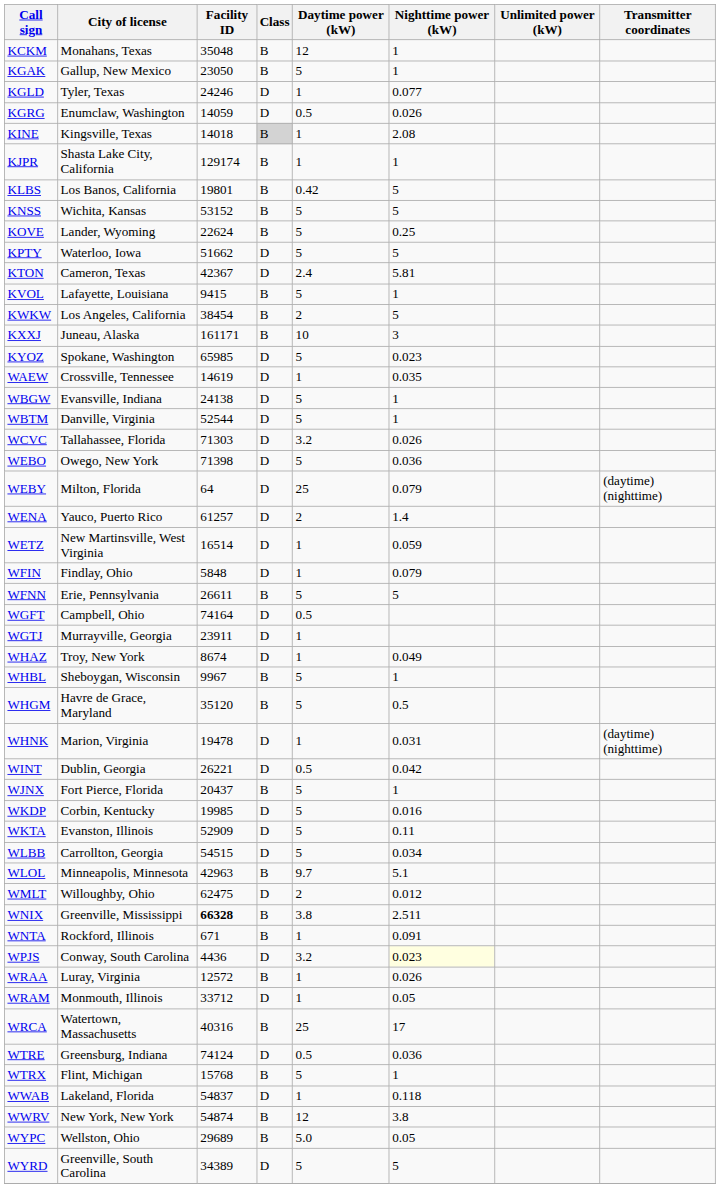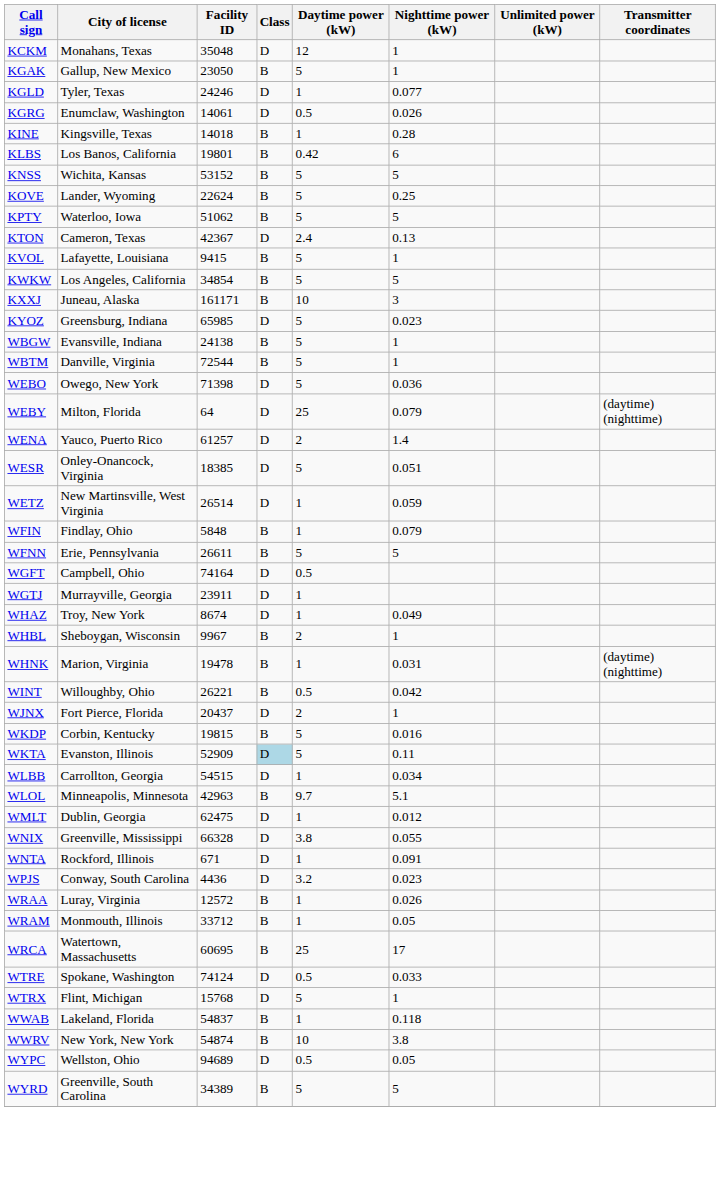 <table class="wikitable sortable">
 <tr>
 <th><a href='#'>Call sign</a></th>
 <th>City of license</th>
 <th>Facility ID</th>
 <th>Class</th>
 <th>Daytime power (kW)</th>
 <th>Nighttime power (kW)</th>
 <th>Unlimited power (kW)</th>
 <th>Transmitter coordinates</th>
 </tr>
 <tr>
 <td><a href='#'>KCKM</a></td>
 <td>Monahans, Texas</td>
 <td>35048</td>
-<td>B</td>
+<td>D</td>
 <td>12</td>
 <td>1</td>
 <td></td>
 <td></td>
 </tr>
 <tr>
 <td><a href='#'>KGAK</a></td>
 <td>Gallup, New Mexico</td>
 <td>23050</td>
 <td>B</td>
 <td>5</td>
 <td>1</td>
 <td></td>
 <td></td>
 </tr>
 <tr>
 <td><a href='#'>KGLD</a></td>
 <td>Tyler, Texas</td>
 <td>24246</td>
 <td>D</td>
 <td>1</td>
 <td>0.077</td>
 <td></td>
 <td></td>
 </tr>
 <tr>
 <td><a href='#'>KGRG</a></td>
 <td>Enumclaw, Washington</td>
-<td>14059</td>
+<td>14061</td>
 <td>D</td>
 <td>0.5</td>
 <td>0.026</td>
 <td></td>
 <td></td>
 </tr>
 <tr>
 <td><a href='#'>KINE</a></td>
 <td>Kingsville, Texas</td>
 <td>14018</td>
-<td style="background: lightgrey;">B</td>
-<td>1</td>
-<td>2.08</td>
-<td></td>
-<td></td>
-</tr>
-<tr>
-<td><a href='#'>KJPR</a></td>
-<td>Shasta Lake City, California</td>
-<td>129174</td>
 <td>B</td>
 <td>1</td>
-<td>1</td>
+<td>0.28</td>
 <td></td>
 <td></td>
 </tr>
 <tr>
 <td><a href='#'>KLBS</a></td>
 <td>Los Banos, California</td>
 <td>19801</td>
 <td>B</td>
 <td>0.42</td>
-<td>5</td>
+<td>6</td>
 <td></td>
 <td></td>
 </tr>
 <tr>
 <td><a href='#'>KNSS</a></td>
 <td>Wichita, Kansas</td>
 <td>53152</td>
 <td>B</td>
 <td>5</td>
 <td>5</td>
 <td></td>
 <td></td>
 </tr>
 <tr>
 <td><a href='#'>KOVE</a></td>
 <td>Lander, Wyoming</td>
 <td>22624</td>
 <td>B</td>
 <td>5</td>
 <td>0.25</td>
 <td></td>
 <td></td>
 </tr>
 <tr>
 <td><a href='#'>KPTY</a></td>
 <td>Waterloo, Iowa</td>
-<td>51662</td>
-<td>D</td>
+<td>51062</td>
+<td>B</td>
 <td>5</td>
 <td>5</td>
 <td></td>
 <td></td>
 </tr>
 <tr>
 <td><a href='#'>KTON</a></td>
 <td>Cameron, Texas</td>
 <td>42367</td>
 <td>D</td>
 <td>2.4</td>
-<td>5.81</td>
+<td>0.13</td>
 <td></td>
 <td></td>
 </tr>
 <tr>
 <td><a href='#'>KVOL</a></td>
 <td>Lafayette, Louisiana</td>
 <td>9415</td>
 <td>B</td>
 <td>5</td>
 <td>1</td>
 <td></td>
 <td></td>
 </tr>
 <tr>
 <td><a href='#'>KWKW</a></td>
 <td>Los Angeles, California</td>
-<td>38454</td>
+<td>34854</td>
 <td>B</td>
-<td>2</td>
+<td>5</td>
 <td>5</td>
 <td></td>
 <td></td>
 </tr>
 <tr>
 <td><a href='#'>KXXJ</a></td>
 <td>Juneau, Alaska</td>
 <td>161171</td>
 <td>B</td>
 <td>10</td>
 <td>3</td>
 <td></td>
 <td></td>
 </tr>
 <tr>
 <td><a href='#'>KYOZ</a></td>
-<td>Spokane, Washington</td>
+<td>Greensburg, Indiana</td>
 <td>65985</td>
 <td>D</td>
 <td>5</td>
 <td>0.023</td>
 <td></td>
 <td></td>
 </tr>
 <tr>
-<td><a href='#'>WAEW</a></td>
-<td>Crossville, Tennessee</td>
-<td>14619</td>
-<td>D</td>
-<td>1</td>
-<td>0.035</td>
-<td></td>
-<td></td>
-</tr>
-<tr>
 <td><a href='#'>WBGW</a></td>
 <td>Evansville, Indiana</td>
 <td>24138</td>
-<td>D</td>
+<td>B</td>
 <td>5</td>
 <td>1</td>
 <td></td>
 <td></td>
 </tr>
 <tr>
 <td><a href='#'>WBTM</a></td>
 <td>Danville, Virginia</td>
-<td>52544</td>
-<td>D</td>
+<td>72544</td>
+<td>B</td>
 <td>5</td>
 <td>1</td>
-<td></td>
-<td></td>
-</tr>
-<tr>
-<td><a href='#'>WCVC</a></td>
-<td>Tallahassee, Florida</td>
-<td>71303</td>
-<td>D</td>
-<td>3.2</td>
-<td>0.026</td>
 <td></td>
 <td></td>
 </tr>
 <tr>
 <td><a href='#'>WEBO</a></td>
 <td>Owego, New York</td>
 <td>71398</td>
 <td>D</td>
 <td>5</td>
 <td>0.036</td>
 <td></td>
 <td></td>
 </tr>
 <tr>
 <td><a href='#'>WEBY</a></td>
 <td>Milton, Florida</td>
 <td>64</td>
 <td>D</td>
 <td>25</td>
 <td>0.079</td>
 <td></td>
 <td> (daytime)<br> (nighttime)</td>
 </tr>
 <tr>
 <td><a href='#'>WENA</a></td>
 <td>Yauco, Puerto Rico</td>
 <td>61257</td>
 <td>D</td>
 <td>2</td>
 <td>1.4</td>
 <td></td>
 <td></td>
 </tr>
 <tr>
+<td><a href='#'>WESR</a></td>
+<td>Onley-Onancock, Virginia</td>
+<td>18385</td>
+<td>D</td>
+<td>5</td>
+<td>0.051</td>
+<td></td>
+<td></td>
+</tr>
+<tr>
 <td><a href='#'>WETZ</a></td>
 <td>New Martinsville, West Virginia</td>
-<td>16514</td>
+<td>26514</td>
 <td>D</td>
 <td>1</td>
 <td>0.059</td>
 <td></td>
 <td></td>
 </tr>
 <tr>
 <td><a href='#'>WFIN</a></td>
 <td>Findlay, Ohio</td>
 <td>5848</td>
-<td>D</td>
+<td>B</td>
 <td>1</td>
 <td>0.079</td>
 <td></td>
 <td></td>
 </tr>
 <tr>
 <td><a href='#'>WFNN</a></td>
 <td>Erie, Pennsylvania</td>
 <td>26611</td>
 <td>B</td>
 <td>5</td>
 <td>5</td>
 <td></td>
 <td></td>
 </tr>
 <tr>
 <td><a href='#'>WGFT</a></td>
 <td>Campbell, Ohio</td>
 <td>74164</td>
 <td>D</td>
 <td>0.5</td>
 <td></td>
 <td></td>
 <td></td>
 </tr>
 <tr>
 <td><a href='#'>WGTJ</a></td>
 <td>Murrayville, Georgia</td>
 <td>23911</td>
 <td>D</td>
 <td>1</td>
 <td></td>
 <td></td>
 <td></td>
 </tr>
 <tr>
 <td><a href='#'>WHAZ</a></td>
 <td>Troy, New York</td>
 <td>8674</td>
 <td>D</td>
 <td>1</td>
 <td>0.049</td>
 <td></td>
 <td></td>
 </tr>
 <tr>
 <td><a href='#'>WHBL</a></td>
 <td>Sheboygan, Wisconsin</td>
 <td>9967</td>
 <td>B</td>
-<td>5</td>
+<td>2</td>
 <td>1</td>
-<td></td>
-<td></td>
-</tr>
-<tr>
-<td><a href='#'>WHGM</a></td>
-<td>Havre de Grace, Maryland</td>
-<td>35120</td>
-<td>B</td>
-<td>5</td>
-<td>0.5</td>
 <td></td>
 <td></td>
 </tr>
 <tr>
 <td><a href='#'>WHNK</a></td>
 <td>Marion, Virginia</td>
 <td>19478</td>
-<td>D</td>
+<td>B</td>
 <td>1</td>
 <td>0.031</td>
 <td></td>
 <td> (daytime)<br> (nighttime)</td>
 </tr>
 <tr>
 <td><a href='#'>WINT</a></td>
-<td>Dublin, Georgia</td>
+<td>Willoughby, Ohio</td>
 <td>26221</td>
-<td>D</td>
+<td>B</td>
 <td>0.5</td>
 <td>0.042</td>
 <td></td>
 <td></td>
 </tr>
 <tr>
 <td><a href='#'>WJNX</a></td>
 <td>Fort Pierce, Florida</td>
 <td>20437</td>
-<td>B</td>
-<td>5</td>
+<td>D</td>
+<td>2</td>
 <td>1</td>
 <td></td>
 <td></td>
 </tr>
 <tr>
 <td><a href='#'>WKDP</a></td>
 <td>Corbin, Kentucky</td>
-<td>19985</td>
-<td>D</td>
+<td>19815</td>
+<td>B</td>
 <td>5</td>
 <td>0.016</td>
 <td></td>
 <td></td>
 </tr>
 <tr>
 <td><a href='#'>WKTA</a></td>
 <td>Evanston, Illinois</td>
 <td>52909</td>
-<td>D</td>
+<td style="background: lightblue;">D</td>
 <td>5</td>
 <td>0.11</td>
 <td></td>
 <td></td>
 </tr>
 <tr>
 <td><a href='#'>WLBB</a></td>
 <td>Carrollton, Georgia</td>
 <td>54515</td>
 <td>D</td>
-<td>5</td>
+<td>1</td>
 <td>0.034</td>
 <td></td>
 <td></td>
 </tr>
 <tr>
 <td><a href='#'>WLOL</a></td>
 <td>Minneapolis, Minnesota</td>
 <td>42963</td>
 <td>B</td>
 <td>9.7</td>
 <td>5.1</td>
 <td></td>
 <td></td>
 </tr>
 <tr>
 <td><a href='#'>WMLT</a></td>
-<td>Willoughby, Ohio</td>
+<td>Dublin, Georgia</td>
 <td>62475</td>
 <td>D</td>
-<td>2</td>
+<td>1</td>
 <td>0.012</td>
 <td></td>
 <td></td>
 </tr>
 <tr>
 <td><a href='#'>WNIX</a></td>
 <td>Greenville, Mississippi</td>
-<td><strong>66328</strong></td>
-<td>B</td>
+<td>66328</td>
+<td>D</td>
 <td>3.8</td>
-<td>2.511</td>
+<td>0.055</td>
 <td></td>
 <td></td>
 </tr>
 <tr>
 <td><a href='#'>WNTA</a></td>
 <td>Rockford, Illinois</td>
 <td>671</td>
-<td>B</td>
+<td>D</td>
 <td>1</td>
 <td>0.091</td>
 <td></td>
 <td></td>
 </tr>
 <tr>
 <td><a href='#'>WPJS</a></td>
 <td>Conway, South Carolina</td>
 <td>4436</td>
 <td>D</td>
 <td>3.2</td>
-<td style="background: lightyellow;">0.023</td>
+<td>0.023</td>
 <td></td>
 <td></td>
 </tr>
 <tr>
 <td><a href='#'>WRAA</a></td>
 <td>Luray, Virginia</td>
 <td>12572</td>
 <td>B</td>
 <td>1</td>
 <td>0.026</td>
 <td></td>
 <td></td>
 </tr>
 <tr>
 <td><a href='#'>WRAM</a></td>
 <td>Monmouth, Illinois</td>
 <td>33712</td>
-<td>D</td>
+<td>B</td>
 <td>1</td>
 <td>0.05</td>
 <td></td>
 <td></td>
 </tr>
 <tr>
 <td><a href='#'>WRCA</a></td>
 <td>Watertown, Massachusetts</td>
-<td>40316</td>
+<td>60695</td>
 <td>B</td>
 <td>25</td>
 <td>17</td>
 <td></td>
 <td></td>
 </tr>
 <tr>
 <td><a href='#'>WTRE</a></td>
-<td>Greensburg, Indiana</td>
+<td>Spokane, Washington</td>
 <td>74124</td>
 <td>D</td>
 <td>0.5</td>
-<td>0.036</td>
+<td>0.033</td>
 <td></td>
 <td></td>
 </tr>
 <tr>
 <td><a href='#'>WTRX</a></td>
 <td>Flint, Michigan</td>
 <td>15768</td>
-<td>B</td>
+<td>D</td>
 <td>5</td>
 <td>1</td>
 <td></td>
 <td></td>
 </tr>
 <tr>
 <td><a href='#'>WWAB</a></td>
 <td>Lakeland, Florida</td>
 <td>54837</td>
-<td>D</td>
+<td>B</td>
 <td>1</td>
 <td>0.118</td>
 <td></td>
 <td></td>
 </tr>
 <tr>
 <td><a href='#'>WWRV</a></td>
 <td>New York, New York</td>
 <td>54874</td>
 <td>B</td>
-<td>12</td>
+<td>10</td>
 <td>3.8</td>
 <td></td>
 <td></td>
 </tr>
 <tr>
 <td><a href='#'>WYPC</a></td>
 <td>Wellston, Ohio</td>
-<td>29689</td>
-<td>B</td>
-<td>5.0</td>
+<td>94689</td>
+<td>D</td>
+<td>0.5</td>
 <td>0.05</td>
 <td></td>
 <td></td>
 </tr>
 <tr>
 <td><a href='#'>WYRD</a></td>
 <td>Greenville, South Carolina</td>
 <td>34389</td>
-<td>D</td>
+<td>B</td>
 <td>5</td>
 <td>5</td>
 <td></td>
 <td></td>
 </tr>
 <tr>
 </tr>
 </table>
